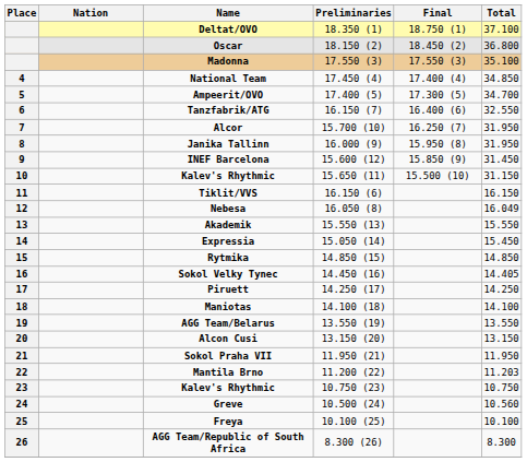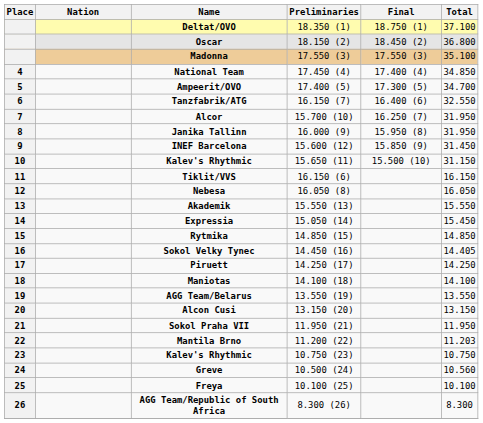 <table class="wikitable sortable" style="text-align:center; font-size:90%">
 <tr>
 <th scope="col" style="width:20px;">Place</th>
 <th ! scope="col" style="width:120px;">Nation</th>
 <th ! scope="col" style="width:200px;">Name</th>
 <th ! scope="col" style="width:60px;">Preliminaries</th>
 <th ! scope="col" style="width:100px;">Final</th>
 <th ! scope=col>Total</th>
 </tr>
 <tr bgcolor=fffcaf>
 <th scope=row></th>
 <td align=left></td>
 <td><strong>Deltat/OVO</strong></td>
 <td>18.350 (1)</td>
 <td>18.750 (1)</td>
 <td>37.100</td>
 </tr>
 <tr bgcolor=e5e5e5>
 <th scope=row></th>
 <td align=left></td>
 <td><strong>Oscar</strong></td>
 <td>18.150 (2)</td>
 <td>18.450 (2)</td>
 <td>36.800</td>
 </tr>
 <tr bgcolor=eecc99>
 <th scope=row></th>
 <td align=left></td>
 <td><strong>Madonna</strong></td>
 <td>17.550 (3)</td>
 <td>17.550 (3)</td>
 <td>35.100</td>
 </tr>
 <tr>
 <th scope=row>4</th>
 <td align=left></td>
 <td><strong>National Team</strong></td>
 <td>17.450 (4)</td>
 <td>17.400 (4)</td>
 <td>34.850</td>
 </tr>
 <tr>
 <th scope=row>5</th>
 <td align=left></td>
 <td><strong>Ampeerit/OVO</strong></td>
 <td>17.400 (5)</td>
 <td>17.300 (5)</td>
 <td>34.700</td>
 </tr>
 <tr>
 <th scope=row>6</th>
 <td align=left></td>
 <td><strong>Tanzfabrik/ATG</strong></td>
 <td>16.150 (7)</td>
 <td>16.400 (6)</td>
 <td>32.550</td>
 </tr>
 <tr>
 <th scope=row>7</th>
 <td align=left></td>
 <td><strong>Alcor</strong></td>
 <td>15.700 (10)</td>
 <td>16.250 (7)</td>
 <td>31.950</td>
 </tr>
 <tr>
 <th scope=row>8</th>
 <td align=left></td>
 <td><strong>Janika Tallinn</strong></td>
 <td>16.000 (9)</td>
 <td>15.950 (8)</td>
 <td>31.950</td>
 </tr>
 <tr>
 <th scope=row>9</th>
 <td align=left></td>
 <td><strong>INEF Barcelona</strong></td>
 <td>15.600 (12)</td>
 <td>15.850 (9)</td>
 <td>31.450</td>
 </tr>
 <tr>
 <th scope=row>10</th>
 <td align=left></td>
 <td><strong>Kalev's Rhythmic</strong></td>
 <td>15.650 (11)</td>
 <td>15.500 (10)</td>
 <td>31.150</td>
 </tr>
 <tr>
 <th scope=row>11</th>
 <td align=left></td>
 <td><strong>Tiklit/VVS</strong></td>
 <td>16.150 (6)</td>
 <td></td>
 <td>16.150</td>
 </tr>
 <tr>
 <th scope=row>12</th>
 <td align=left></td>
 <td><strong>Nebesa</strong></td>
 <td>16.050 (8)</td>
 <td></td>
-<td>16.049</td>
+<td>16.050</td>
 </tr>
 <tr>
 <th scope=row>13</th>
 <td align=left></td>
 <td><strong>Akademik</strong></td>
 <td>15.550 (13)</td>
 <td></td>
 <td>15.550</td>
 </tr>
 <tr>
 <th scope=row>14</th>
 <td align=left></td>
 <td><strong>Expressia</strong></td>
 <td>15.050 (14)</td>
 <td></td>
 <td>15.450</td>
 </tr>
 <tr>
 <th scope=row>15</th>
 <td align=left></td>
 <td><strong>Rytmika</strong></td>
 <td>14.850 (15)</td>
 <td></td>
 <td>14.850</td>
 </tr>
 <tr>
 <th scope=row>16</th>
 <td align=left></td>
 <td><strong>Sokol Velky Tynec</strong></td>
 <td>14.450 (16)</td>
 <td></td>
 <td>14.405</td>
 </tr>
 <tr>
 <th scope=row>17</th>
 <td align=left></td>
 <td><strong>Piruett</strong></td>
 <td>14.250 (17)</td>
 <td></td>
 <td>14.250</td>
 </tr>
 <tr>
 <th scope=row>18</th>
 <td align=left></td>
 <td><strong>Maniotas</strong></td>
 <td>14.100 (18)</td>
 <td></td>
 <td>14.100</td>
 </tr>
 <tr>
 <th scope=row>19</th>
 <td align=left></td>
 <td><strong>AGG Team/Belarus</strong></td>
 <td>13.550 (19)</td>
 <td></td>
 <td>13.550</td>
 </tr>
 <tr>
 <th scope=row>20</th>
 <td align=left></td>
 <td><strong>Alcon Cusi</strong></td>
 <td>13.150 (20)</td>
 <td></td>
 <td>13.150</td>
 </tr>
 <tr>
 <th scope=row>21</th>
 <td align=left></td>
 <td><strong>Sokol Praha VII</strong></td>
 <td>11.950 (21)</td>
 <td></td>
 <td>11.950</td>
 </tr>
 <tr>
 <th scope=row>22</th>
 <td align=left></td>
 <td><strong>Mantila Brno</strong></td>
 <td>11.200 (22)</td>
 <td></td>
 <td>11.203</td>
 </tr>
 <tr>
 <th scope=row>23</th>
 <td align=left></td>
 <td><strong>Kalev's Rhythmic</strong></td>
 <td>10.750 (23)</td>
 <td></td>
 <td>10.750</td>
 </tr>
 <tr>
 <th scope=row>24</th>
 <td align=left></td>
 <td><strong>Greve</strong></td>
 <td>10.500 (24)</td>
 <td></td>
 <td>10.560</td>
 </tr>
 <tr>
 <th scope=row>25</th>
 <td align=left></td>
 <td><strong>Freya</strong></td>
 <td>10.100 (25)</td>
 <td></td>
 <td>10.100</td>
 </tr>
 <tr>
 <th scope=row>26</th>
 <td align=left></td>
 <td><strong>AGG Team/Republic of South Africa</strong></td>
 <td>8.300 (26)</td>
 <td></td>
 <td>8.300</td>
 </tr>
 <tr>
 </tr>
 </table>
